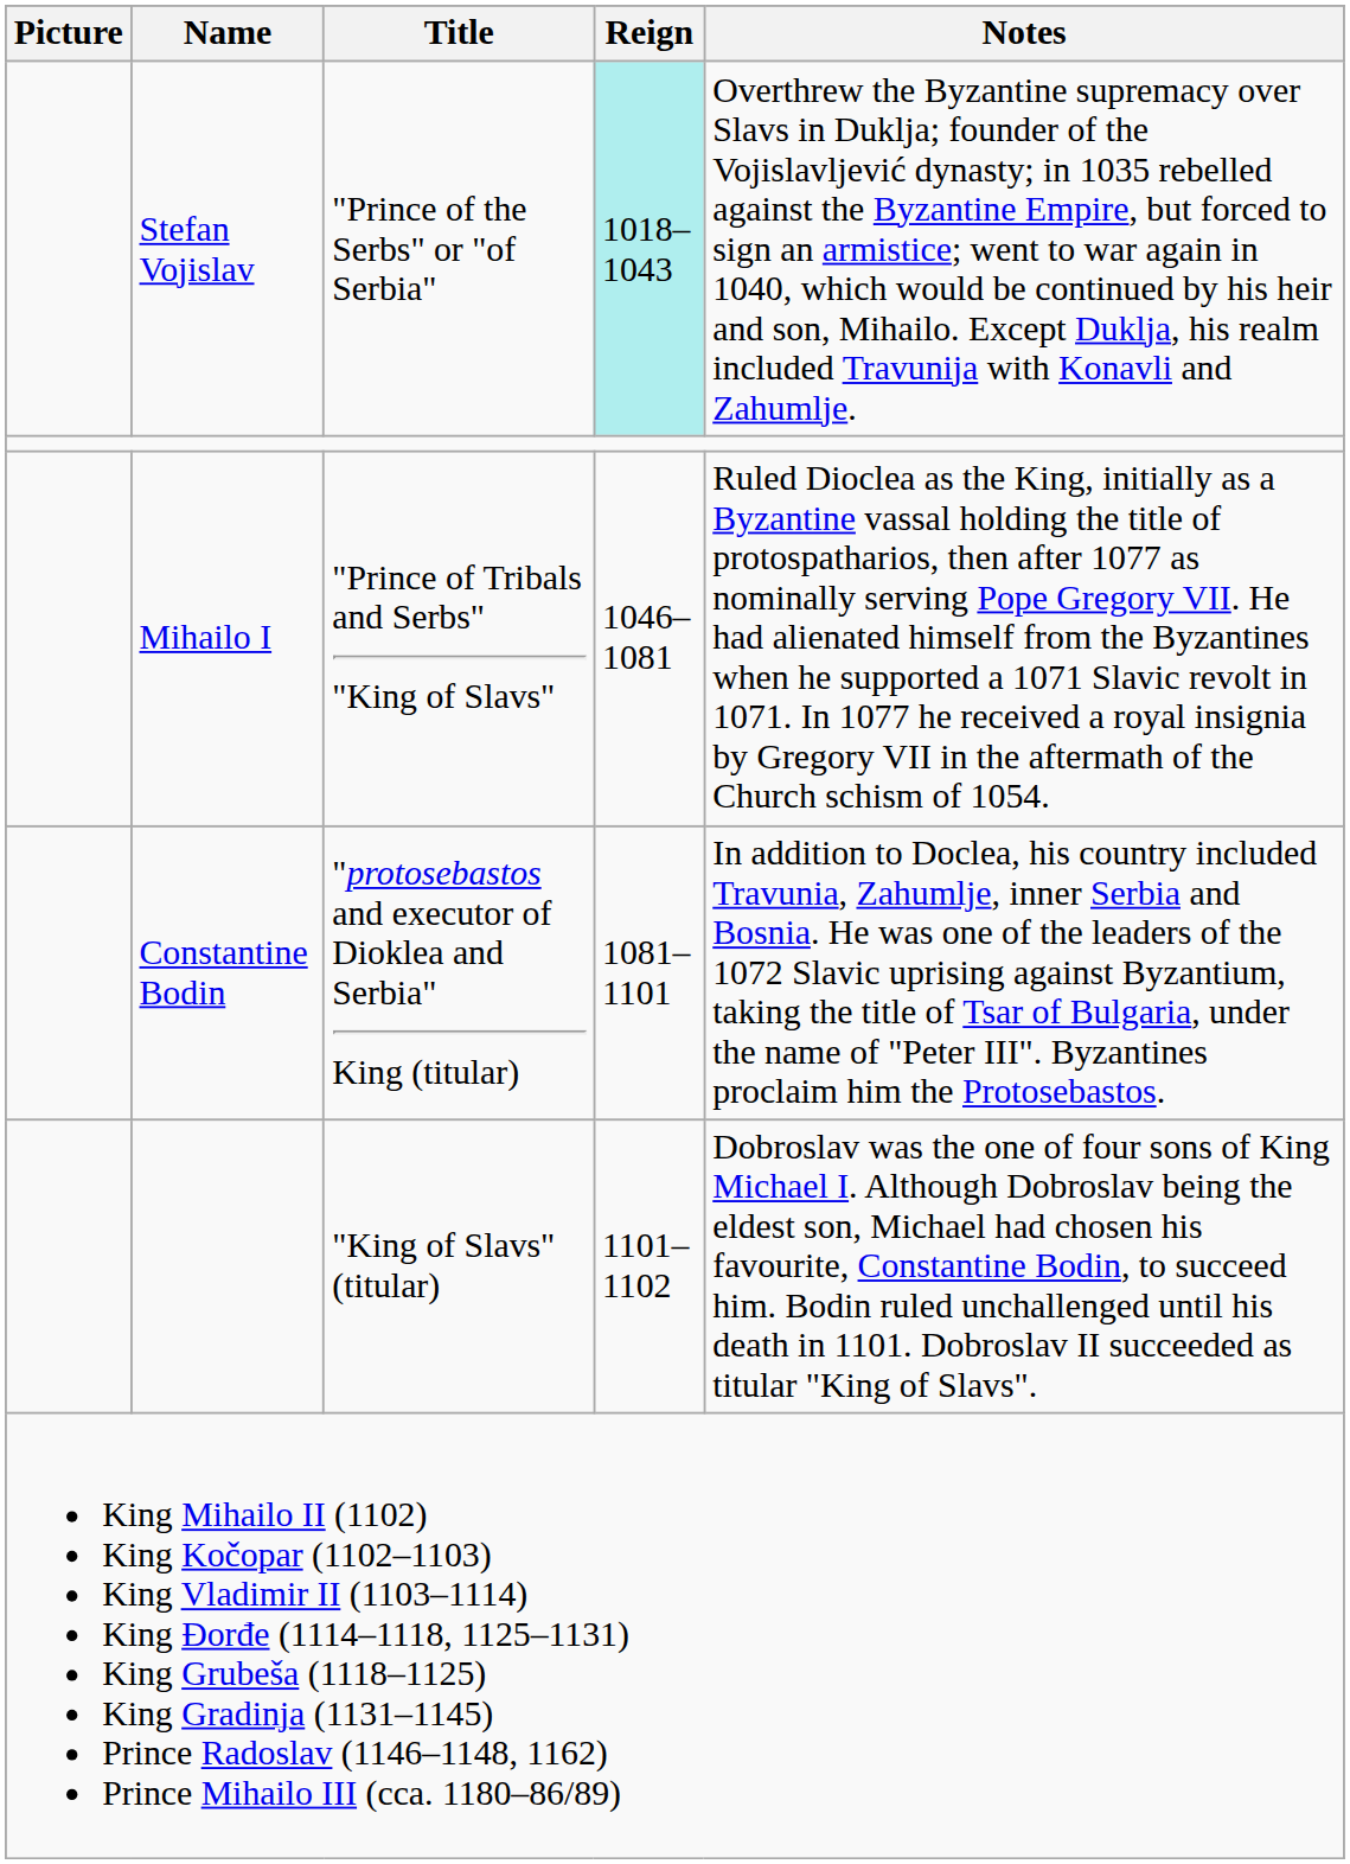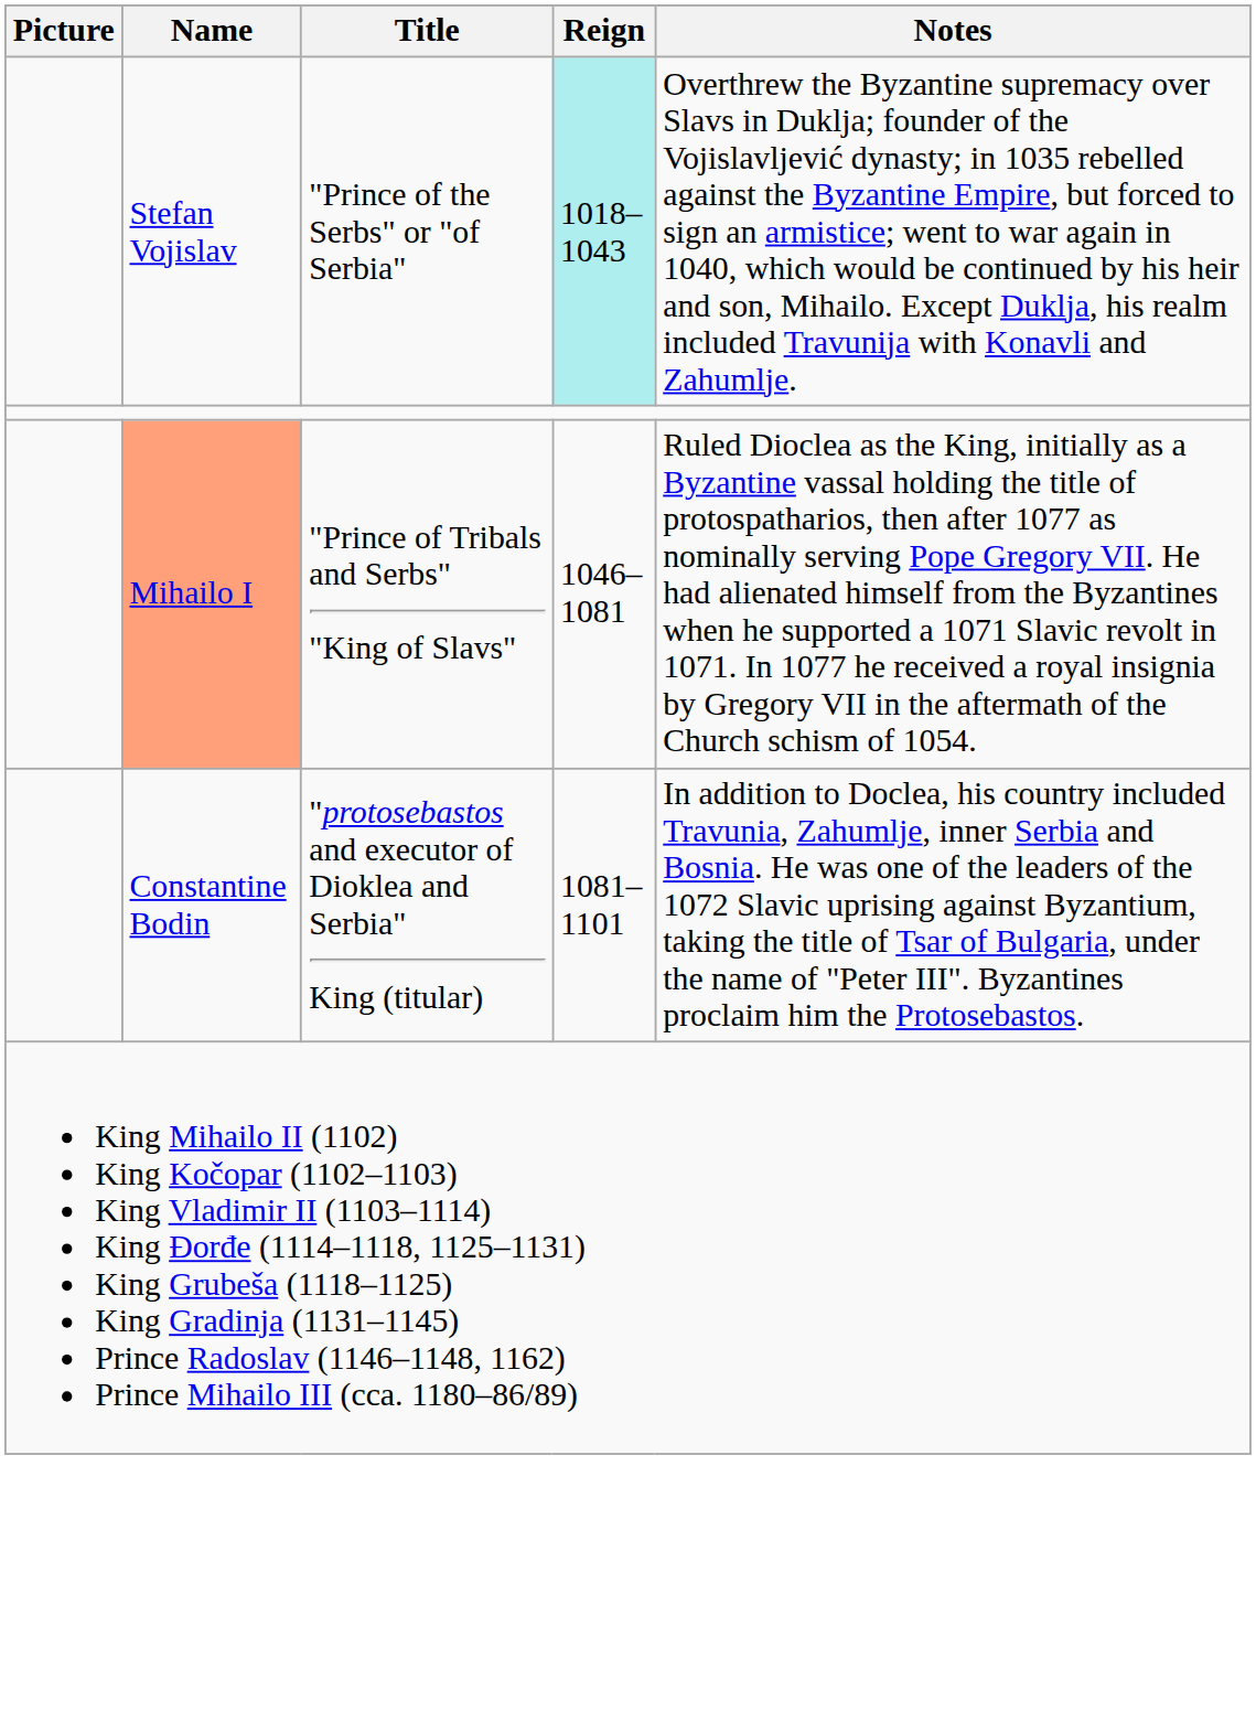 <table class="wikitable">
 <tr ->
 <th>Picture</th>
 <th>Name</th>
 <th>Title</th>
 <th>Reign</th>
 <th>Notes</th>
 </tr>
 <tr ->
 <td></td>
 <td><a href='#'>Stefan Vojislav</a><br></td>
 <td>"Prince of the Serbs" or "of Serbia"</td>
 <td style="background: paleturquoise;">1018–1043</td>
 <td>Overthrew the Byzantine supremacy over Slavs in Duklja; founder of the Vojislavljević dynasty; in 1035 rebelled against the <a href='#'>Byzantine Empire</a>, but forced to sign an <a href='#'>armistice</a>; went to war again in 1040, which would be continued by his heir and son, Mihailo. Except <a href='#'>Duklja</a>, his realm included <a href='#'>Travunija</a> with <a href='#'>Konavli</a> and <a href='#'>Zahumlje</a>.</td>
 </tr>
 <tr ->
 <td colspan=5></td>
 </tr>
 <tr ->
 <td></td>
-<td><a href='#'>Mihailo I</a></td>
+<td style="background: lightsalmon;"><a href='#'>Mihailo I</a></td>
 <td>"Prince of Tribals and Serbs"<hr>"King of Slavs"</td>
 <td>1046–1081</td>
 <td>Ruled Dioclea as the King, initially as a <a href='#'>Byzantine</a> vassal holding the title of protospatharios, then after 1077 as nominally serving <a href='#'>Pope Gregory VII</a>. He had alienated himself from the Byzantines when he supported a 1071 Slavic revolt in 1071. In 1077 he received a royal insignia by Gregory VII in the aftermath of the Church schism of 1054.</td>
 </tr>
 <tr ->
 <td></td>
 <td><a href='#'>Constantine Bodin</a></td>
 <td>"<em><a href='#'>protosebastos</a></em> and executor of Dioklea and Serbia"<hr>King (titular)</td>
 <td>1081–1101</td>
 <td>In addition to Doclea, his country included <a href='#'>Travunia</a>, <a href='#'>Zahumlje</a>, inner <a href='#'>Serbia</a> and <a href='#'>Bosnia</a>. He was one of the leaders of the 1072 Slavic uprising against Byzantium, taking the title of <a href='#'>Tsar of Bulgaria</a>, under the name of "Peter III". Byzantines proclaim him the <a href='#'>Protosebastos</a>.</td>
 </tr>
 <tr ->
-<td></td>
-<td></td>
-<td>"King of Slavs" (titular)</td>
-<td>1101–1102</td>
-<td>Dobroslav was the one of four sons of King <a href='#'>Michael I</a>. Although Dobroslav being the eldest son, Michael had chosen his favourite, <a href='#'>Constantine Bodin</a>, to succeed him. Bodin ruled unchallenged until his death in 1101. Dobroslav II succeeded as titular "King of Slavs".</td>
-</tr>
-<tr ->
 <td colspan=5><br><ul><li>King <a href='#'>Mihailo II</a> (1102)</li><li>King <a href='#'>Kočopar</a> (1102–1103)</li><li>King <a href='#'>Vladimir II</a> (1103–1114)</li><li>King <a href='#'>Đorđe</a> (1114–1118, 1125–1131)</li><li>King <a href='#'>Grubeša</a> (1118–1125)</li><li>King <a href='#'>Gradinja</a> (1131–1145)</li><li>Prince <a href='#'>Radoslav</a> (1146–1148, 1162)</li><li>Prince <a href='#'>Mihailo III</a> (cca. 1180–86/89)</li></ul></td>
 </tr>
 </table>
